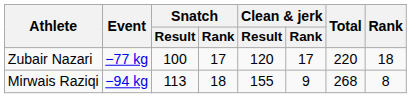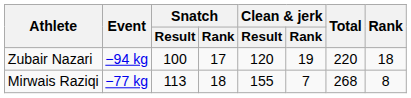 <table class="wikitable" style="font-size:90%">
 <tr>
 <th rowspan="2">Athlete</th>
 <th rowspan="2">Event</th>
 <th colspan="2">Snatch</th>
 <th colspan="2">Clean & jerk</th>
 <th rowspan="2">Total</th>
 <th rowspan="2">Rank</th>
 </tr>
 <tr style="font-size:95%">
 <th>Result</th>
 <th>Rank</th>
 <th>Result</th>
 <th>Rank</th>
 </tr>
 <tr align=center>
 <td align=left>Zubair Nazari</td>
-<td align=left><a href='#'>−77 kg</a></td>
+<td align=left><a href='#'>−94 kg</a></td>
 <td>100</td>
 <td>17</td>
 <td>120</td>
-<td>17</td>
+<td>19</td>
 <td>220</td>
 <td>18</td>
 </tr>
 <tr align=center>
 <td align=left>Mirwais Raziqi</td>
-<td align=left><a href='#'>−94 kg</a></td>
+<td align=left><a href='#'>−77 kg</a></td>
 <td>113</td>
 <td>18</td>
 <td>155</td>
-<td>9</td>
+<td>7</td>
 <td>268</td>
 <td>8</td>
 </tr>
 </table>
